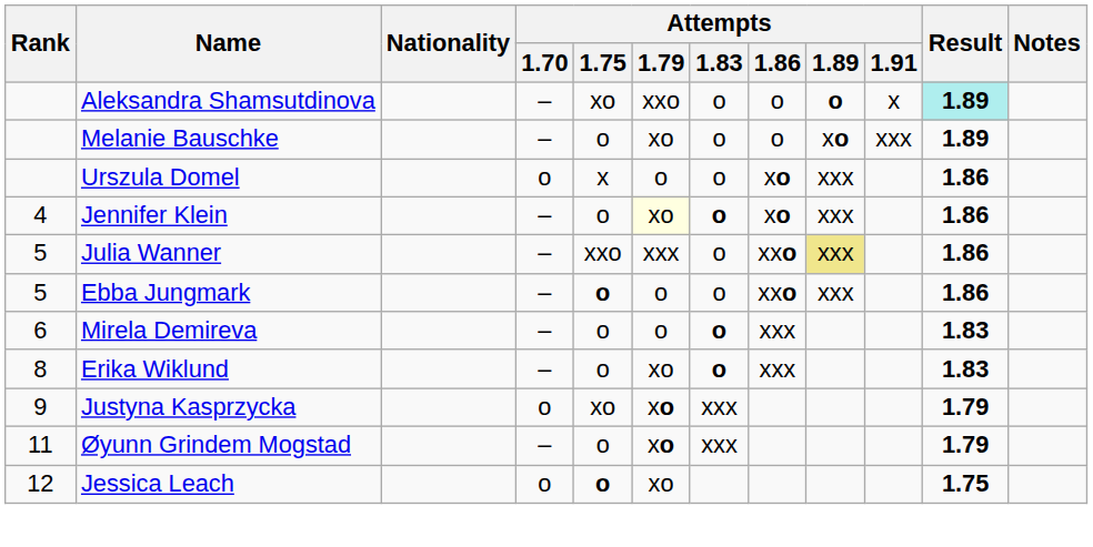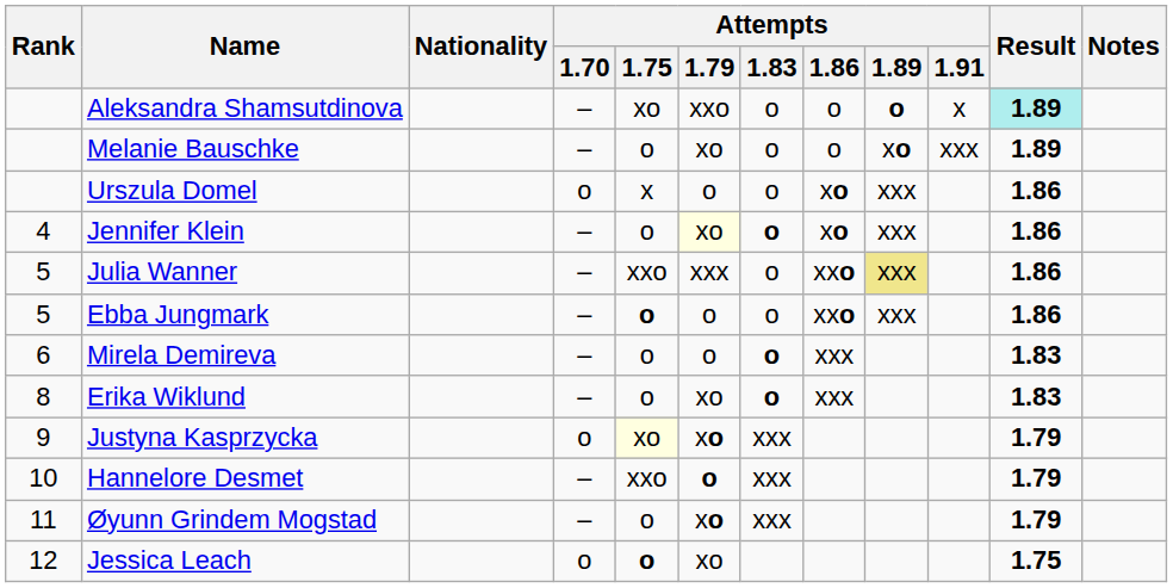 <table class="wikitable sortable" style="text-align:center">
 <tr>
 <th rowspan=2>Rank</th>
 <th rowspan=2>Name</th>
 <th rowspan=2>Nationality</th>
 <th colspan=7>Attempts</th>
 <th rowspan=2>Result</th>
 <th rowspan=2>Notes</th>
 </tr>
 <tr>
 <th>1.70</th>
 <th>1.75</th>
 <th>1.79</th>
 <th>1.83</th>
 <th>1.86</th>
 <th>1.89</th>
 <th>1.91</th>
 </tr>
 <tr>
 <td></td>
 <td align=left><a href='#'>Aleksandra Shamsutdinova</a></td>
 <td align=left></td>
 <td>–</td>
 <td>xo</td>
 <td>xxo</td>
 <td>o</td>
 <td>o</td>
 <td><strong>o</strong></td>
 <td>x</td>
 <td style="background: paleturquoise;"><strong>1.89</strong></td>
 <td></td>
 </tr>
 <tr>
 <td></td>
 <td align=left><a href='#'>Melanie Bauschke</a></td>
 <td align=left></td>
 <td>–</td>
 <td>o</td>
 <td>xo</td>
 <td>o</td>
 <td>o</td>
 <td>x<strong>o</strong></td>
 <td>xxx</td>
 <td><strong>1.89</strong></td>
 <td></td>
 </tr>
 <tr>
 <td></td>
 <td align=left><a href='#'>Urszula Domel</a></td>
 <td align=left></td>
 <td>o</td>
 <td>x</td>
 <td>o</td>
 <td>o</td>
 <td>x<strong>o</strong></td>
 <td>xxx</td>
 <td></td>
 <td><strong>1.86</strong></td>
 <td></td>
 </tr>
 <tr>
 <td>4</td>
 <td align=left><a href='#'>Jennifer Klein</a></td>
 <td align=left></td>
 <td>–</td>
 <td>o</td>
 <td style="background: lightyellow;">xo</td>
 <td><strong>o</strong></td>
 <td>x<strong>o</strong></td>
 <td>xxx</td>
 <td></td>
 <td><strong>1.86</strong></td>
 <td></td>
 </tr>
 <tr>
 <td>5</td>
 <td align=left><a href='#'>Julia Wanner</a></td>
 <td align=left></td>
 <td>–</td>
 <td>xxo</td>
 <td>xxx</td>
 <td>o</td>
 <td>xx<strong>o</strong></td>
 <td style="background: khaki;">xxx</td>
 <td></td>
 <td><strong>1.86</strong></td>
 <td></td>
 </tr>
 <tr>
 <td>5</td>
 <td align=left><a href='#'>Ebba Jungmark</a></td>
 <td align=left></td>
 <td>–</td>
 <td><strong>o</strong></td>
 <td>o</td>
 <td>o</td>
 <td>xx<strong>o</strong></td>
 <td>xxx</td>
 <td></td>
 <td><strong>1.86</strong></td>
 <td></td>
 </tr>
 <tr>
 <td>6</td>
 <td align=left><a href='#'>Mirela Demireva</a></td>
 <td align=left></td>
 <td>–</td>
 <td>o</td>
 <td>o</td>
 <td><strong>o</strong></td>
 <td>xxx</td>
 <td></td>
 <td></td>
 <td><strong>1.83</strong></td>
 <td></td>
 </tr>
 <tr>
 <td>8</td>
 <td align=left><a href='#'>Erika Wiklund</a></td>
 <td align=left></td>
 <td>–</td>
 <td>o</td>
 <td>xo</td>
 <td><strong>o</strong></td>
 <td>xxx</td>
 <td></td>
 <td></td>
 <td><strong>1.83</strong></td>
 <td></td>
 </tr>
 <tr>
 <td>9</td>
 <td align=left><a href='#'>Justyna Kasprzycka</a></td>
 <td align=left></td>
 <td>o</td>
-<td>xo</td>
+<td style="background: lightyellow;">xo</td>
 <td>x<strong>o</strong></td>
+<td>xxx</td>
+<td></td>
+<td></td>
+<td></td>
+<td><strong>1.79</strong></td>
+<td></td>
+</tr>
+<tr>
+<td>10</td>
+<td align=left><a href='#'>Hannelore Desmet</a></td>
+<td align=left></td>
+<td>–</td>
+<td>xxo</td>
+<td><strong>o</strong></td>
 <td>xxx</td>
 <td></td>
 <td></td>
 <td></td>
 <td><strong>1.79</strong></td>
 <td></td>
 </tr>
 <tr>
 <td>11</td>
 <td align=left><a href='#'>Øyunn Grindem Mogstad</a></td>
 <td align=left></td>
 <td>–</td>
 <td>o</td>
 <td>x<strong>o</strong></td>
 <td>xxx</td>
 <td></td>
 <td></td>
 <td></td>
 <td><strong>1.79</strong></td>
 <td></td>
 </tr>
 <tr>
 <td>12</td>
 <td align=left><a href='#'>Jessica Leach</a></td>
 <td align=left></td>
 <td>o</td>
 <td><strong>o</strong></td>
 <td>xo</td>
 <td></td>
 <td></td>
 <td></td>
 <td></td>
 <td><strong>1.75</strong></td>
 <td></td>
 </tr>
 </table>
